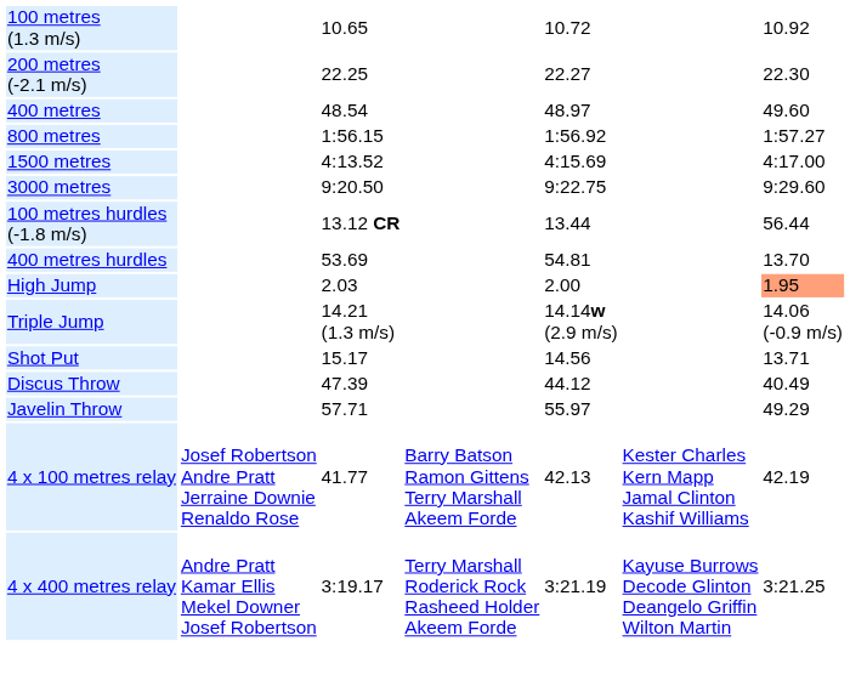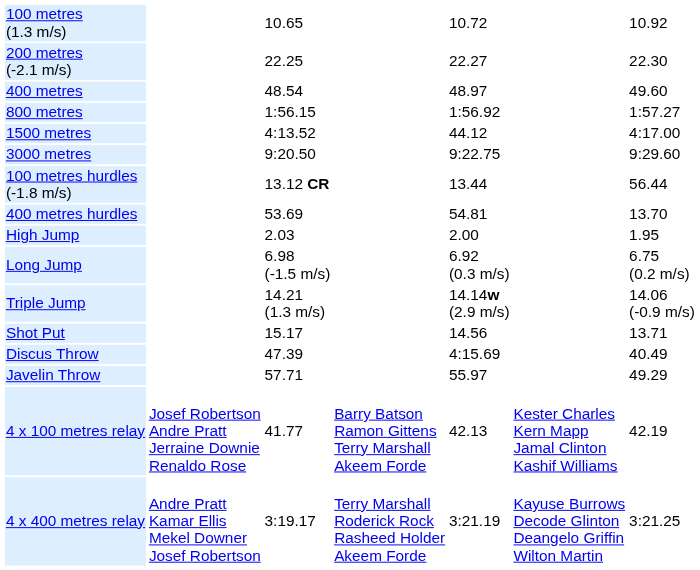 <table>
 <tr>
 <td bgcolor = DDEEFF><a href='#'>100 metres</a> <br> (1.3 m/s)</td>
 <td></td>
 <td>10.65</td>
 <td></td>
 <td>10.72</td>
 <td></td>
 <td>10.92</td>
 </tr>
 <tr>
 <td bgcolor = DDEEFF><a href='#'>200 metres</a> <br> (-2.1 m/s)</td>
 <td></td>
 <td>22.25</td>
 <td></td>
 <td>22.27</td>
 <td></td>
 <td>22.30</td>
 </tr>
 <tr>
 <td bgcolor = DDEEFF><a href='#'>400 metres</a></td>
 <td></td>
 <td>48.54</td>
 <td></td>
 <td>48.97</td>
 <td></td>
 <td>49.60</td>
 </tr>
 <tr>
 <td bgcolor = DDEEFF><a href='#'>800 metres</a></td>
 <td></td>
 <td>1:56.15</td>
 <td></td>
 <td>1:56.92</td>
 <td></td>
 <td>1:57.27</td>
 </tr>
 <tr>
 <td bgcolor = DDEEFF><a href='#'>1500 metres</a></td>
 <td></td>
 <td>4:13.52</td>
 <td></td>
-<td>4:15.69</td>
+<td>44.12</td>
 <td></td>
 <td>4:17.00</td>
 </tr>
 <tr>
 <td bgcolor = DDEEFF><a href='#'>3000 metres</a></td>
 <td></td>
 <td>9:20.50</td>
 <td></td>
 <td>9:22.75</td>
 <td></td>
 <td>9:29.60</td>
 </tr>
 <tr>
 <td bgcolor = DDEEFF><a href='#'>100 metres hurdles</a> <br> (-1.8 m/s)</td>
 <td></td>
 <td>13.12 <strong>CR</strong></td>
 <td></td>
 <td>13.44</td>
 <td></td>
 <td>56.44</td>
 </tr>
 <tr>
 <td bgcolor = DDEEFF><a href='#'>400 metres hurdles</a></td>
 <td></td>
 <td>53.69</td>
 <td></td>
 <td>54.81</td>
 <td></td>
 <td>13.70</td>
 </tr>
 <tr>
 <td bgcolor = DDEEFF><a href='#'>High Jump</a></td>
 <td></td>
 <td>2.03</td>
 <td></td>
 <td>2.00</td>
 <td></td>
-<td style="background: lightsalmon;">1.95</td>
+<td>1.95</td>
+</tr>
+<tr>
+<td bgcolor = DDEEFF><a href='#'>Long Jump</a></td>
+<td></td>
+<td>6.98 <br> (-1.5 m/s)</td>
+<td></td>
+<td>6.92 <br> (0.3 m/s)</td>
+<td></td>
+<td>6.75 <br> (0.2 m/s)</td>
 </tr>
 <tr>
 <td bgcolor = DDEEFF><a href='#'>Triple Jump</a></td>
 <td></td>
 <td>14.21 <br> (1.3 m/s)</td>
 <td></td>
 <td>14.14<strong>w</strong> <br> (2.9 m/s)</td>
 <td></td>
 <td>14.06 <br> (-0.9 m/s)</td>
 </tr>
 <tr>
 <td bgcolor = DDEEFF><a href='#'>Shot Put</a></td>
 <td></td>
 <td>15.17</td>
 <td></td>
 <td>14.56</td>
 <td></td>
 <td>13.71</td>
 </tr>
 <tr>
 <td bgcolor = DDEEFF><a href='#'>Discus Throw</a></td>
 <td></td>
 <td>47.39</td>
 <td></td>
-<td>44.12</td>
+<td>4:15.69</td>
 <td></td>
 <td>40.49</td>
 </tr>
 <tr>
 <td bgcolor = DDEEFF><a href='#'>Javelin Throw</a></td>
 <td></td>
 <td>57.71</td>
 <td></td>
 <td>55.97</td>
 <td></td>
 <td>49.29</td>
 </tr>
 <tr>
 <td bgcolor = DDEEFF><a href='#'>4 x 100 metres relay</a></td>
 <td> <br> <a href='#'>Josef Robertson</a> <br> <a href='#'>Andre Pratt</a> <br> <a href='#'>Jerraine Downie</a> <br> <a href='#'>Renaldo Rose</a></td>
 <td>41.77</td>
 <td> <br> <a href='#'>Barry Batson</a> <br> <a href='#'>Ramon Gittens</a> <br> <a href='#'>Terry Marshall</a> <br> <a href='#'>Akeem Forde</a></td>
 <td>42.13</td>
 <td> <br> <a href='#'>Kester Charles</a> <br> <a href='#'>Kern Mapp</a> <br> <a href='#'>Jamal Clinton</a> <br> <a href='#'>Kashif Williams</a></td>
 <td>42.19</td>
 </tr>
 <tr>
 <td bgcolor = DDEEFF><a href='#'>4 x 400 metres relay</a></td>
 <td> <br> <a href='#'>Andre Pratt</a> <br> <a href='#'>Kamar Ellis</a> <br> <a href='#'>Mekel Downer</a> <br> <a href='#'>Josef Robertson</a></td>
 <td>3:19.17</td>
 <td> <br> <a href='#'>Terry Marshall</a> <br> <a href='#'>Roderick Rock</a> <br> <a href='#'>Rasheed Holder</a> <br> <a href='#'>Akeem Forde</a></td>
 <td>3:21.19</td>
 <td> <br> <a href='#'>Kayuse Burrows</a> <br> <a href='#'>Decode Glinton</a> <br> <a href='#'>Deangelo Griffin</a> <br> <a href='#'>Wilton Martin</a></td>
 <td>3:21.25</td>
 </tr>
 </table>
